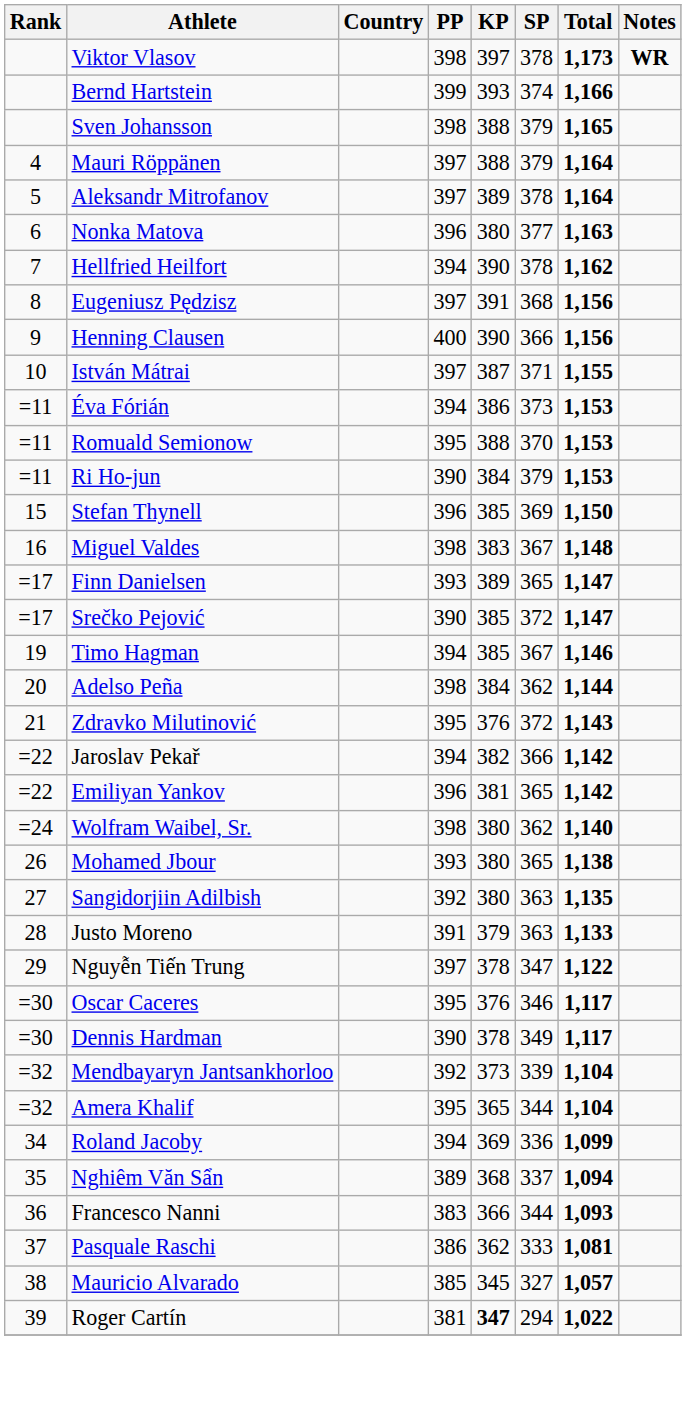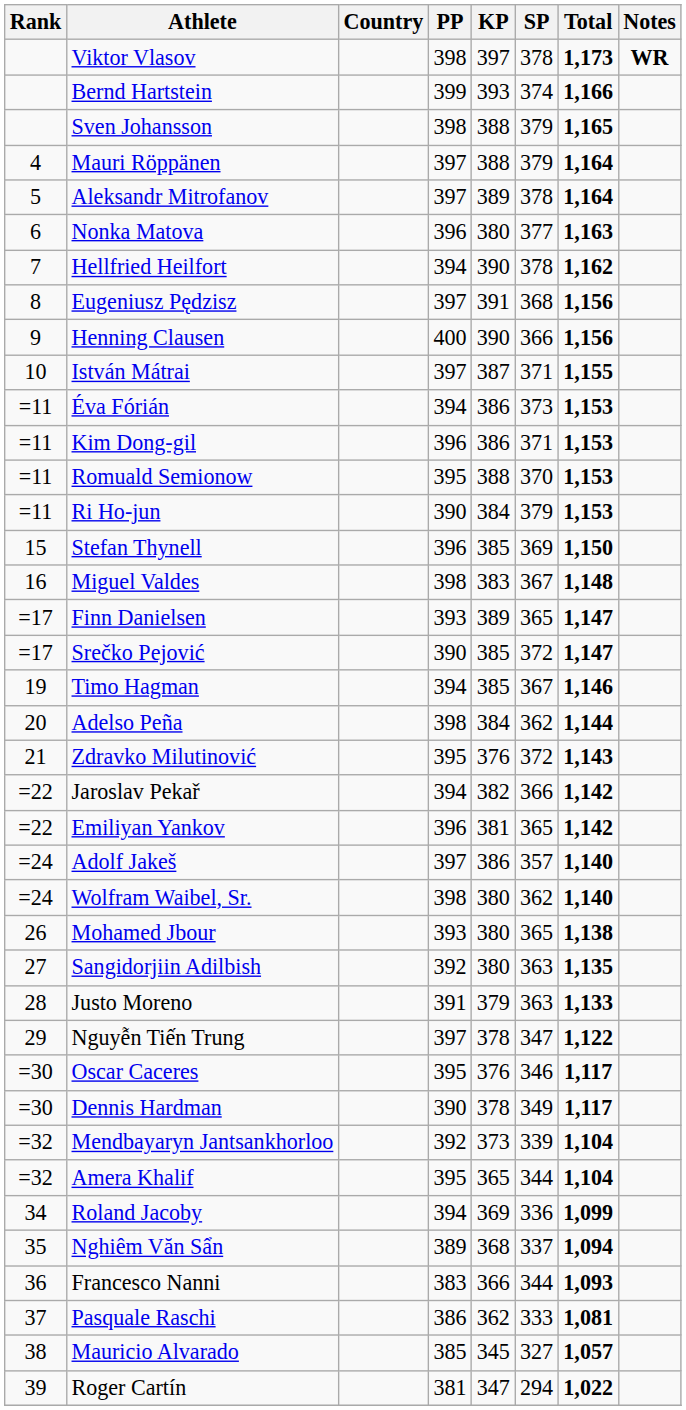 <table class="wikitable sortable" style="text-align: center">
 <tr>
 <th>Rank</th>
 <th>Athlete</th>
 <th>Country</th>
 <th>PP</th>
 <th>KP</th>
 <th>SP</th>
 <th>Total</th>
 <th>Notes</th>
 </tr>
 <tr>
 <td></td>
 <td align=left><a href='#'>Viktor Vlasov</a></td>
 <td align=left></td>
 <td>398</td>
 <td>397</td>
 <td>378</td>
 <td><strong>1,173</strong></td>
 <td><strong>WR</strong></td>
 </tr>
 <tr>
 <td></td>
 <td align=left><a href='#'>Bernd Hartstein</a></td>
 <td align=left></td>
 <td>399</td>
 <td>393</td>
 <td>374</td>
 <td><strong>1,166</strong></td>
 <td></td>
 </tr>
 <tr>
 <td></td>
 <td align=left><a href='#'>Sven Johansson</a></td>
 <td align=left></td>
 <td>398</td>
 <td>388</td>
 <td>379</td>
 <td><strong>1,165</strong></td>
 <td></td>
 </tr>
 <tr>
 <td>4</td>
 <td align=left><a href='#'>Mauri Röppänen</a></td>
 <td align=left></td>
 <td>397</td>
 <td>388</td>
 <td>379</td>
 <td><strong>1,164</strong></td>
 <td></td>
 </tr>
 <tr>
 <td>5</td>
 <td align=left><a href='#'>Aleksandr Mitrofanov</a></td>
 <td align=left></td>
 <td>397</td>
 <td>389</td>
 <td>378</td>
 <td><strong>1,164</strong></td>
 <td></td>
 </tr>
 <tr>
 <td>6</td>
 <td align=left><a href='#'>Nonka Matova</a></td>
 <td align=left></td>
 <td>396</td>
 <td>380</td>
 <td>377</td>
 <td><strong>1,163</strong></td>
 <td></td>
 </tr>
 <tr>
 <td>7</td>
 <td align=left><a href='#'>Hellfried Heilfort</a></td>
 <td align=left></td>
 <td>394</td>
 <td>390</td>
 <td>378</td>
 <td><strong>1,162</strong></td>
 <td></td>
 </tr>
 <tr>
 <td>8</td>
 <td align=left><a href='#'>Eugeniusz Pędzisz</a></td>
 <td align=left></td>
 <td>397</td>
 <td>391</td>
 <td>368</td>
 <td><strong>1,156</strong></td>
 <td></td>
 </tr>
 <tr>
 <td>9</td>
 <td align=left><a href='#'>Henning Clausen</a></td>
 <td align=left></td>
 <td>400</td>
 <td>390</td>
 <td>366</td>
 <td><strong>1,156</strong></td>
 <td></td>
 </tr>
 <tr>
 <td>10</td>
 <td align=left><a href='#'>István Mátrai</a></td>
 <td align=left></td>
 <td>397</td>
 <td>387</td>
 <td>371</td>
 <td><strong>1,155</strong></td>
 <td></td>
 </tr>
 <tr>
 <td>=11</td>
 <td align=left><a href='#'>Éva Fórián</a></td>
 <td align=left></td>
 <td>394</td>
 <td>386</td>
 <td>373</td>
 <td><strong>1,153</strong></td>
 <td></td>
 </tr>
 <tr>
 <td>=11</td>
+<td align=left><a href='#'>Kim Dong-gil</a></td>
+<td align=left></td>
+<td>396</td>
+<td>386</td>
+<td>371</td>
+<td><strong>1,153</strong></td>
+<td></td>
+</tr>
+<tr>
+<td>=11</td>
 <td align=left><a href='#'>Romuald Semionow</a></td>
 <td align=left></td>
 <td>395</td>
 <td>388</td>
 <td>370</td>
 <td><strong>1,153</strong></td>
 <td></td>
 </tr>
 <tr>
 <td>=11</td>
 <td align=left><a href='#'>Ri Ho-jun</a></td>
 <td align=left></td>
 <td>390</td>
 <td>384</td>
 <td>379</td>
 <td><strong>1,153</strong></td>
 <td></td>
 </tr>
 <tr>
 <td>15</td>
 <td align=left><a href='#'>Stefan Thynell</a></td>
 <td align=left></td>
 <td>396</td>
 <td>385</td>
 <td>369</td>
 <td><strong>1,150</strong></td>
 <td></td>
 </tr>
 <tr>
 <td>16</td>
 <td align=left><a href='#'>Miguel Valdes</a></td>
 <td align=left></td>
 <td>398</td>
 <td>383</td>
 <td>367</td>
 <td><strong>1,148</strong></td>
 <td></td>
 </tr>
 <tr>
 <td>=17</td>
 <td align=left><a href='#'>Finn Danielsen</a></td>
 <td align=left></td>
 <td>393</td>
 <td>389</td>
 <td>365</td>
 <td><strong>1,147</strong></td>
 <td></td>
 </tr>
 <tr>
 <td>=17</td>
 <td align=left><a href='#'>Srečko Pejović</a></td>
 <td align=left></td>
 <td>390</td>
 <td>385</td>
 <td>372</td>
 <td><strong>1,147</strong></td>
 <td></td>
 </tr>
 <tr>
 <td>19</td>
 <td align=left><a href='#'>Timo Hagman</a></td>
 <td align=left></td>
 <td>394</td>
 <td>385</td>
 <td>367</td>
 <td><strong>1,146</strong></td>
 <td></td>
 </tr>
 <tr>
 <td>20</td>
 <td align=left><a href='#'>Adelso Peña</a></td>
 <td align=left></td>
 <td>398</td>
 <td>384</td>
 <td>362</td>
 <td><strong>1,144</strong></td>
 <td></td>
 </tr>
 <tr>
 <td>21</td>
 <td align=left><a href='#'>Zdravko Milutinović</a></td>
 <td align=left></td>
 <td>395</td>
 <td>376</td>
 <td>372</td>
 <td><strong>1,143</strong></td>
 <td></td>
 </tr>
 <tr>
 <td>=22</td>
 <td align=left>Jaroslav Pekař</td>
 <td align=left></td>
 <td>394</td>
 <td>382</td>
 <td>366</td>
 <td><strong>1,142</strong></td>
 <td></td>
 </tr>
 <tr>
 <td>=22</td>
 <td align=left><a href='#'>Emiliyan Yankov</a></td>
 <td align=left></td>
 <td>396</td>
 <td>381</td>
 <td>365</td>
 <td><strong>1,142</strong></td>
+<td></td>
+</tr>
+<tr>
+<td>=24</td>
+<td align=left><a href='#'>Adolf Jakeš</a></td>
+<td align=left></td>
+<td>397</td>
+<td>386</td>
+<td>357</td>
+<td><strong>1,140</strong></td>
 <td></td>
 </tr>
 <tr>
 <td>=24</td>
 <td align=left><a href='#'>Wolfram Waibel, Sr.</a></td>
 <td align=left></td>
 <td>398</td>
 <td>380</td>
 <td>362</td>
 <td><strong>1,140</strong></td>
 <td></td>
 </tr>
 <tr>
 <td>26</td>
 <td align=left><a href='#'>Mohamed Jbour</a></td>
 <td align=left></td>
 <td>393</td>
 <td>380</td>
 <td>365</td>
 <td><strong>1,138</strong></td>
 <td></td>
 </tr>
 <tr>
 <td>27</td>
 <td align=left><a href='#'>Sangidorjiin Adilbish</a></td>
 <td align=left></td>
 <td>392</td>
 <td>380</td>
 <td>363</td>
 <td><strong>1,135</strong></td>
 <td></td>
 </tr>
 <tr>
 <td>28</td>
 <td align=left>Justo Moreno</td>
 <td align=left></td>
 <td>391</td>
 <td>379</td>
 <td>363</td>
 <td><strong>1,133</strong></td>
 <td></td>
 </tr>
 <tr>
 <td>29</td>
 <td align=left>Nguyễn Tiến Trung</td>
 <td align=left></td>
 <td>397</td>
 <td>378</td>
 <td>347</td>
 <td><strong>1,122</strong></td>
 <td></td>
 </tr>
 <tr>
 <td>=30</td>
 <td align=left><a href='#'>Oscar Caceres</a></td>
 <td align=left></td>
 <td>395</td>
 <td>376</td>
 <td>346</td>
 <td><strong>1,117</strong></td>
 <td></td>
 </tr>
 <tr>
 <td>=30</td>
 <td align=left><a href='#'>Dennis Hardman</a></td>
 <td align=left></td>
 <td>390</td>
 <td>378</td>
 <td>349</td>
 <td><strong>1,117</strong></td>
 <td></td>
 </tr>
 <tr>
 <td>=32</td>
 <td align=left><a href='#'>Mendbayaryn Jantsankhorloo</a></td>
 <td align=left></td>
 <td>392</td>
 <td>373</td>
 <td>339</td>
 <td><strong>1,104</strong></td>
 <td></td>
 </tr>
 <tr>
 <td>=32</td>
 <td align=left><a href='#'>Amera Khalif</a></td>
 <td align=left></td>
 <td>395</td>
 <td>365</td>
 <td>344</td>
 <td><strong>1,104</strong></td>
 <td></td>
 </tr>
 <tr>
 <td>34</td>
 <td align=left><a href='#'>Roland Jacoby</a></td>
 <td align=left></td>
 <td>394</td>
 <td>369</td>
 <td>336</td>
 <td><strong>1,099</strong></td>
 <td></td>
 </tr>
 <tr>
 <td>35</td>
 <td align=left><a href='#'>Nghiêm Văn Sẩn</a></td>
 <td align=left></td>
 <td>389</td>
 <td>368</td>
 <td>337</td>
 <td><strong>1,094</strong></td>
 <td></td>
 </tr>
 <tr>
 <td>36</td>
 <td align=left>Francesco Nanni</td>
 <td align=left></td>
 <td>383</td>
 <td>366</td>
 <td>344</td>
 <td><strong>1,093</strong></td>
 <td></td>
 </tr>
 <tr>
 <td>37</td>
 <td align=left><a href='#'>Pasquale Raschi</a></td>
 <td align=left></td>
 <td>386</td>
 <td>362</td>
 <td>333</td>
 <td><strong>1,081</strong></td>
 <td></td>
 </tr>
 <tr>
 <td>38</td>
 <td align=left><a href='#'>Mauricio Alvarado</a></td>
 <td align=left></td>
 <td>385</td>
 <td>345</td>
 <td>327</td>
 <td><strong>1,057</strong></td>
 <td></td>
 </tr>
 <tr>
 <td>39</td>
 <td align=left>Roger Cartín</td>
 <td align=left></td>
 <td>381</td>
-<td><strong>347</strong></td>
+<td>347</td>
 <td>294</td>
 <td><strong>1,022</strong></td>
 <td></td>
 </tr>
 <tr>
 </tr>
 <tr>
 </tr>
 </table>
